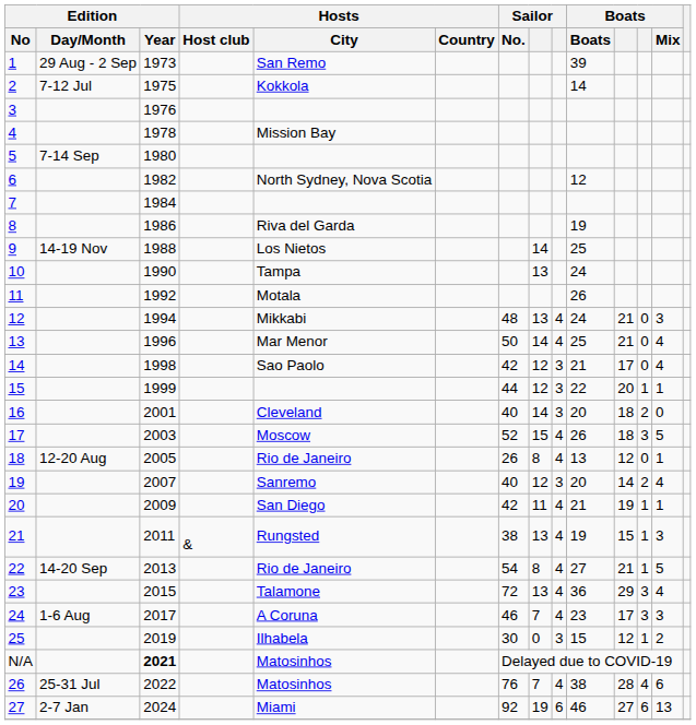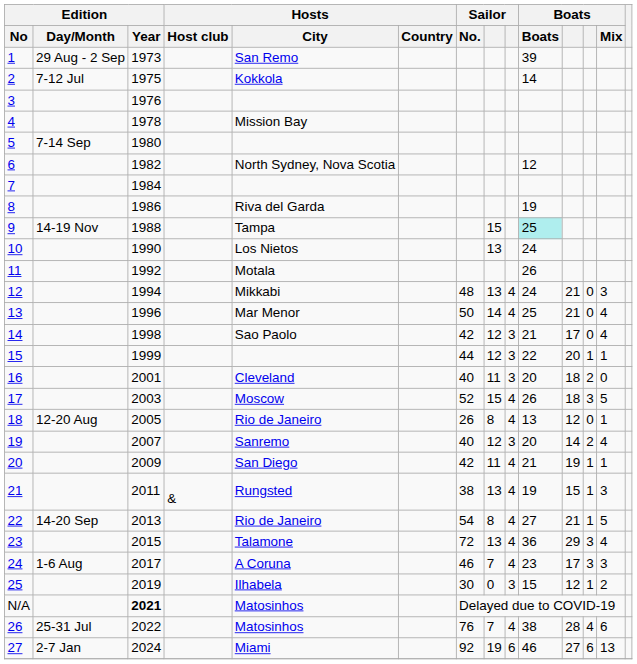 <table class="wikitable">
 <tr>
 <th colspan=3>Edition</th>
 <th colspan=3>Hosts</th>
 <th colspan=3>Sailor</th>
 <th colspan=4>Boats</th>
 <th rowspan=2></th>
 </tr>
 <tr>
 <th>No</th>
 <th>Day/Month</th>
 <th>Year</th>
 <th>Host club</th>
 <th>City</th>
 <th>Country</th>
 <th>No.</th>
 <th></th>
 <th></th>
 <th>Boats</th>
 <th></th>
 <th></th>
 <th>Mix</th>
 </tr>
 <tr>
 <td><a href='#'>1</a></td>
 <td>29 Aug - 2 Sep</td>
 <td>1973</td>
 <td></td>
 <td><a href='#'>San Remo</a></td>
 <td></td>
 <td></td>
 <td></td>
 <td></td>
 <td>39</td>
 <td></td>
 <td></td>
 <td></td>
 <td></td>
 </tr>
 <tr>
 <td><a href='#'>2</a></td>
 <td>7-12 Jul</td>
 <td>1975</td>
 <td></td>
 <td><a href='#'>Kokkola</a></td>
 <td></td>
 <td></td>
 <td></td>
 <td></td>
 <td>14</td>
 <td></td>
 <td></td>
 <td></td>
 <td></td>
 </tr>
 <tr>
 <td><a href='#'>3</a></td>
 <td></td>
 <td>1976</td>
 <td></td>
 <td></td>
 <td></td>
 <td></td>
 <td></td>
 <td></td>
 <td></td>
 <td></td>
 <td></td>
 <td></td>
 <td></td>
 </tr>
 <tr>
 <td><a href='#'>4</a></td>
 <td></td>
 <td>1978</td>
 <td></td>
 <td>Mission Bay</td>
 <td></td>
 <td></td>
 <td></td>
 <td></td>
 <td></td>
 <td></td>
 <td></td>
 <td></td>
 <td></td>
 </tr>
 <tr>
 <td><a href='#'>5</a></td>
 <td>7-14 Sep</td>
 <td>1980</td>
 <td></td>
 <td></td>
 <td></td>
 <td></td>
 <td></td>
 <td></td>
 <td></td>
 <td></td>
 <td></td>
 <td></td>
 <td></td>
 </tr>
 <tr>
 <td><a href='#'>6</a></td>
 <td></td>
 <td>1982</td>
 <td></td>
 <td>North Sydney, Nova Scotia</td>
 <td></td>
 <td></td>
 <td></td>
 <td></td>
 <td>12</td>
 <td></td>
 <td></td>
 <td></td>
 <td></td>
 </tr>
 <tr>
 <td><a href='#'>7</a></td>
 <td></td>
 <td>1984</td>
 <td></td>
 <td></td>
 <td></td>
 <td></td>
 <td></td>
 <td></td>
 <td></td>
 <td></td>
 <td></td>
 <td></td>
 <td></td>
 </tr>
 <tr>
 <td><a href='#'>8</a></td>
 <td></td>
 <td>1986</td>
 <td></td>
 <td>Riva del Garda</td>
 <td></td>
 <td></td>
 <td></td>
 <td></td>
 <td>19</td>
 <td></td>
 <td></td>
 <td></td>
 <td></td>
 </tr>
 <tr>
 <td><a href='#'>9</a></td>
 <td>14-19 Nov</td>
 <td>1988</td>
 <td></td>
-<td>Los Nietos</td>
+<td>Tampa</td>
 <td></td>
 <td></td>
-<td>14</td>
+<td>15</td>
 <td></td>
-<td>25</td>
+<td style="background: paleturquoise;">25</td>
 <td></td>
 <td></td>
 <td></td>
 <td></td>
 </tr>
 <tr>
 <td><a href='#'>10</a></td>
 <td></td>
 <td>1990</td>
 <td></td>
-<td>Tampa</td>
+<td>Los Nietos</td>
 <td></td>
 <td></td>
 <td>13</td>
 <td></td>
 <td>24</td>
 <td></td>
 <td></td>
 <td></td>
 <td></td>
 </tr>
 <tr>
 <td><a href='#'>11</a></td>
 <td></td>
 <td>1992</td>
 <td></td>
 <td>Motala</td>
 <td></td>
 <td></td>
 <td></td>
 <td></td>
 <td>26</td>
 <td></td>
 <td></td>
 <td></td>
 <td></td>
 </tr>
 <tr>
 <td><a href='#'>12</a></td>
 <td></td>
 <td>1994</td>
 <td></td>
 <td>Mikkabi</td>
 <td></td>
 <td>48</td>
 <td>13</td>
 <td>4</td>
 <td>24</td>
 <td>21</td>
 <td>0</td>
 <td>3</td>
 <td></td>
 </tr>
 <tr>
 <td><a href='#'>13</a></td>
 <td></td>
 <td>1996</td>
 <td></td>
 <td>Mar Menor</td>
 <td></td>
 <td>50</td>
 <td>14</td>
 <td>4</td>
 <td>25</td>
 <td>21</td>
 <td>0</td>
 <td>4</td>
 <td></td>
 </tr>
 <tr>
 <td><a href='#'>14</a></td>
 <td></td>
 <td>1998</td>
 <td></td>
 <td>Sao Paolo</td>
 <td></td>
 <td>42</td>
 <td>12</td>
 <td>3</td>
 <td>21</td>
 <td>17</td>
 <td>0</td>
 <td>4</td>
 <td></td>
 </tr>
 <tr>
 <td><a href='#'>15</a></td>
 <td></td>
 <td>1999</td>
 <td></td>
 <td></td>
 <td></td>
 <td>44</td>
 <td>12</td>
 <td>3</td>
 <td>22</td>
 <td>20</td>
 <td>1</td>
 <td>1</td>
 <td></td>
 </tr>
 <tr>
 <td><a href='#'>16</a></td>
 <td></td>
 <td>2001</td>
 <td></td>
 <td><a href='#'>Cleveland</a></td>
 <td></td>
 <td>40</td>
-<td>14</td>
+<td>11</td>
 <td>3</td>
 <td>20</td>
 <td>18</td>
 <td>2</td>
 <td>0</td>
 <td></td>
 </tr>
 <tr>
 <td><a href='#'>17</a></td>
 <td></td>
 <td>2003</td>
 <td></td>
 <td><a href='#'>Moscow</a></td>
 <td></td>
 <td>52</td>
 <td>15</td>
 <td>4</td>
 <td>26</td>
 <td>18</td>
 <td>3</td>
 <td>5</td>
 <td></td>
 </tr>
 <tr>
 <td><a href='#'>18</a></td>
 <td>12-20 Aug</td>
 <td>2005</td>
 <td></td>
 <td><a href='#'>Rio de Janeiro</a></td>
 <td></td>
 <td>26</td>
 <td>8</td>
 <td>4</td>
 <td>13</td>
 <td>12</td>
 <td>0</td>
 <td>1</td>
 <td></td>
 </tr>
 <tr>
 <td><a href='#'>19</a></td>
 <td></td>
 <td>2007</td>
 <td></td>
 <td><a href='#'>Sanremo</a></td>
 <td></td>
 <td>40</td>
 <td>12</td>
 <td>3</td>
 <td>20</td>
 <td>14</td>
 <td>2</td>
 <td>4</td>
 <td></td>
 </tr>
 <tr>
 <td><a href='#'>20</a></td>
 <td></td>
 <td>2009</td>
 <td></td>
 <td><a href='#'>San Diego</a></td>
 <td></td>
 <td>42</td>
 <td>11</td>
 <td>4</td>
 <td>21</td>
 <td>19</td>
 <td>1</td>
 <td>1</td>
 <td></td>
 </tr>
 <tr>
 <td><a href='#'>21</a></td>
 <td></td>
 <td>2011</td>
 <td> <br>& </td>
 <td><a href='#'>Rungsted</a></td>
 <td></td>
 <td>38</td>
 <td>13</td>
 <td>4</td>
 <td>19</td>
 <td>15</td>
 <td>1</td>
 <td>3</td>
 <td></td>
 </tr>
 <tr>
 <td><a href='#'>22</a></td>
 <td>14-20 Sep</td>
 <td>2013</td>
 <td></td>
 <td><a href='#'>Rio de Janeiro</a></td>
 <td></td>
 <td>54</td>
 <td>8</td>
 <td>4</td>
 <td>27</td>
 <td>21</td>
 <td>1</td>
 <td>5</td>
 <td></td>
 </tr>
 <tr>
 <td><a href='#'>23</a></td>
 <td></td>
 <td>2015</td>
 <td></td>
 <td><a href='#'>Talamone</a></td>
 <td></td>
 <td>72</td>
 <td>13</td>
 <td>4</td>
 <td>36</td>
 <td>29</td>
 <td>3</td>
 <td>4</td>
 <td></td>
 </tr>
 <tr>
 <td><a href='#'>24</a></td>
 <td>1-6 Aug</td>
 <td>2017</td>
 <td></td>
 <td><a href='#'>A Coruna</a></td>
 <td></td>
 <td>46</td>
 <td>7</td>
 <td>4</td>
 <td>23</td>
 <td>17</td>
 <td>3</td>
 <td>3</td>
 <td></td>
 </tr>
 <tr>
 <td><a href='#'>25</a></td>
 <td></td>
 <td>2019</td>
 <td></td>
 <td><a href='#'>Ilhabela</a></td>
 <td></td>
 <td>30</td>
 <td>0</td>
 <td>3</td>
 <td>15</td>
 <td>12</td>
 <td>1</td>
 <td>2</td>
 <td></td>
 </tr>
 <tr>
 <td>N/A</td>
 <td></td>
 <td><strong>2021</strong></td>
 <td></td>
 <td><a href='#'>Matosinhos</a></td>
 <td></td>
 <td COLSPAN=7>Delayed due to COVID-19</td>
 <td></td>
 </tr>
 <tr>
 <td><a href='#'>26</a></td>
 <td>25-31 Jul</td>
 <td>2022</td>
 <td></td>
 <td><a href='#'>Matosinhos</a></td>
 <td></td>
 <td>76</td>
 <td>7</td>
 <td>4</td>
 <td>38</td>
 <td>28</td>
 <td>4</td>
 <td>6</td>
 <td></td>
 </tr>
 <tr>
 <td><a href='#'>27</a></td>
 <td>2-7 Jan</td>
 <td>2024</td>
 <td></td>
 <td><a href='#'>Miami</a></td>
 <td></td>
 <td>92</td>
 <td>19</td>
 <td>6</td>
 <td>46</td>
 <td>27</td>
 <td>6</td>
 <td>13</td>
 <td></td>
 </tr>
 <tr>
 </tr>
 </table>
